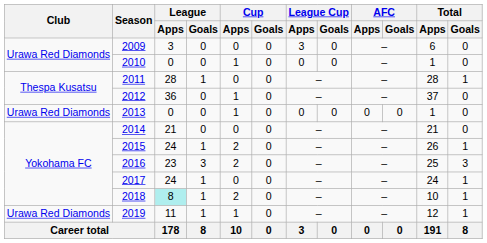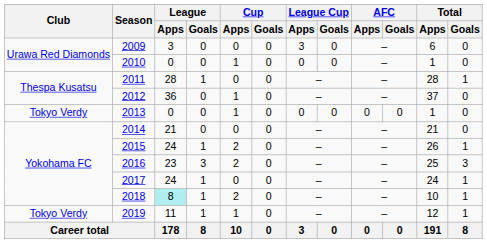 <table class="wikitable" style="text-align:center;">
 <tr>
 <th rowspan="2">Club</th>
 <th rowspan="2">Season</th>
 <th colspan="2">League</th>
 <th colspan="2"><a href='#'>Cup</a></th>
 <th colspan="2"><a href='#'>League Cup</a></th>
 <th colspan="2"><a href='#'>AFC</a></th>
 <th colspan="2">Total</th>
 </tr>
 <tr>
 <th>Apps</th>
 <th>Goals</th>
 <th>Apps</th>
 <th>Goals</th>
 <th>Apps</th>
 <th>Goals</th>
 <th>Apps</th>
 <th>Goals</th>
 <th>Apps</th>
 <th>Goals</th>
 </tr>
 <tr>
 <td rowspan="2"><a href='#'>Urawa Red Diamonds</a></td>
 <td><a href='#'>2009</a></td>
 <td>3</td>
 <td>0</td>
 <td>0</td>
 <td>0</td>
 <td>3</td>
 <td>0</td>
 <td colspan="2">–</td>
 <td>6</td>
 <td>0</td>
 </tr>
 <tr>
 <td><a href='#'>2010</a></td>
 <td>0</td>
 <td>0</td>
 <td>1</td>
 <td>0</td>
 <td>0</td>
 <td>0</td>
 <td colspan="2">–</td>
 <td>1</td>
 <td>0</td>
 </tr>
 <tr>
 <td rowspan="2"><a href='#'>Thespa Kusatsu</a></td>
 <td><a href='#'>2011</a></td>
 <td>28</td>
 <td>1</td>
 <td>0</td>
 <td>0</td>
 <td colspan="2">–</td>
 <td colspan="2">–</td>
 <td>28</td>
 <td>1</td>
 </tr>
 <tr>
 <td><a href='#'>2012</a></td>
 <td>36</td>
 <td>0</td>
 <td>1</td>
 <td>0</td>
 <td colspan="2">–</td>
 <td colspan="2">–</td>
 <td>37</td>
 <td>0</td>
 </tr>
 <tr>
-<td><a href='#'>Urawa Red Diamonds</a></td>
+<td><a href='#'>Tokyo Verdy</a></td>
 <td><a href='#'>2013</a></td>
 <td>0</td>
 <td>0</td>
 <td>1</td>
 <td>0</td>
 <td>0</td>
 <td>0</td>
 <td>0</td>
 <td>0</td>
 <td>1</td>
 <td>0</td>
 </tr>
 <tr>
 <td rowspan="5"><a href='#'>Yokohama FC</a></td>
 <td><a href='#'>2014</a></td>
 <td>21</td>
 <td>0</td>
 <td>0</td>
 <td>0</td>
 <td colspan="2">–</td>
 <td colspan="2">–</td>
 <td>21</td>
 <td>0</td>
 </tr>
 <tr>
 <td><a href='#'>2015</a></td>
 <td>24</td>
 <td>1</td>
 <td>2</td>
 <td>0</td>
 <td colspan="2">–</td>
 <td colspan="2">–</td>
 <td>26</td>
 <td>1</td>
 </tr>
 <tr>
 <td><a href='#'>2016</a></td>
 <td>23</td>
 <td>3</td>
 <td>2</td>
 <td>0</td>
 <td colspan="2">–</td>
 <td colspan="2">–</td>
 <td>25</td>
 <td>3</td>
 </tr>
 <tr>
 <td><a href='#'>2017</a></td>
 <td>24</td>
 <td>1</td>
 <td>0</td>
 <td>0</td>
 <td colspan="2">–</td>
 <td colspan="2">–</td>
 <td>24</td>
 <td>1</td>
 </tr>
 <tr>
 <td><a href='#'>2018</a></td>
 <td style="background: paleturquoise;">8</td>
 <td>1</td>
 <td>2</td>
 <td>0</td>
 <td colspan="2">–</td>
 <td colspan="2">–</td>
 <td>10</td>
 <td>1</td>
 </tr>
 <tr>
-<td><a href='#'>Urawa Red Diamonds</a></td>
+<td><a href='#'>Tokyo Verdy</a></td>
 <td><a href='#'>2019</a></td>
 <td>11</td>
 <td>1</td>
 <td>1</td>
 <td>0</td>
 <td colspan="2">–</td>
 <td colspan="2">–</td>
 <td>12</td>
 <td>1</td>
 </tr>
 <tr>
 <th colspan="2">Career total</th>
 <th>178</th>
 <th>8</th>
 <th>10</th>
 <th>0</th>
 <th>3</th>
 <th>0</th>
 <th>0</th>
 <th>0</th>
 <th>191</th>
 <th>8</th>
 </tr>
 </table>
